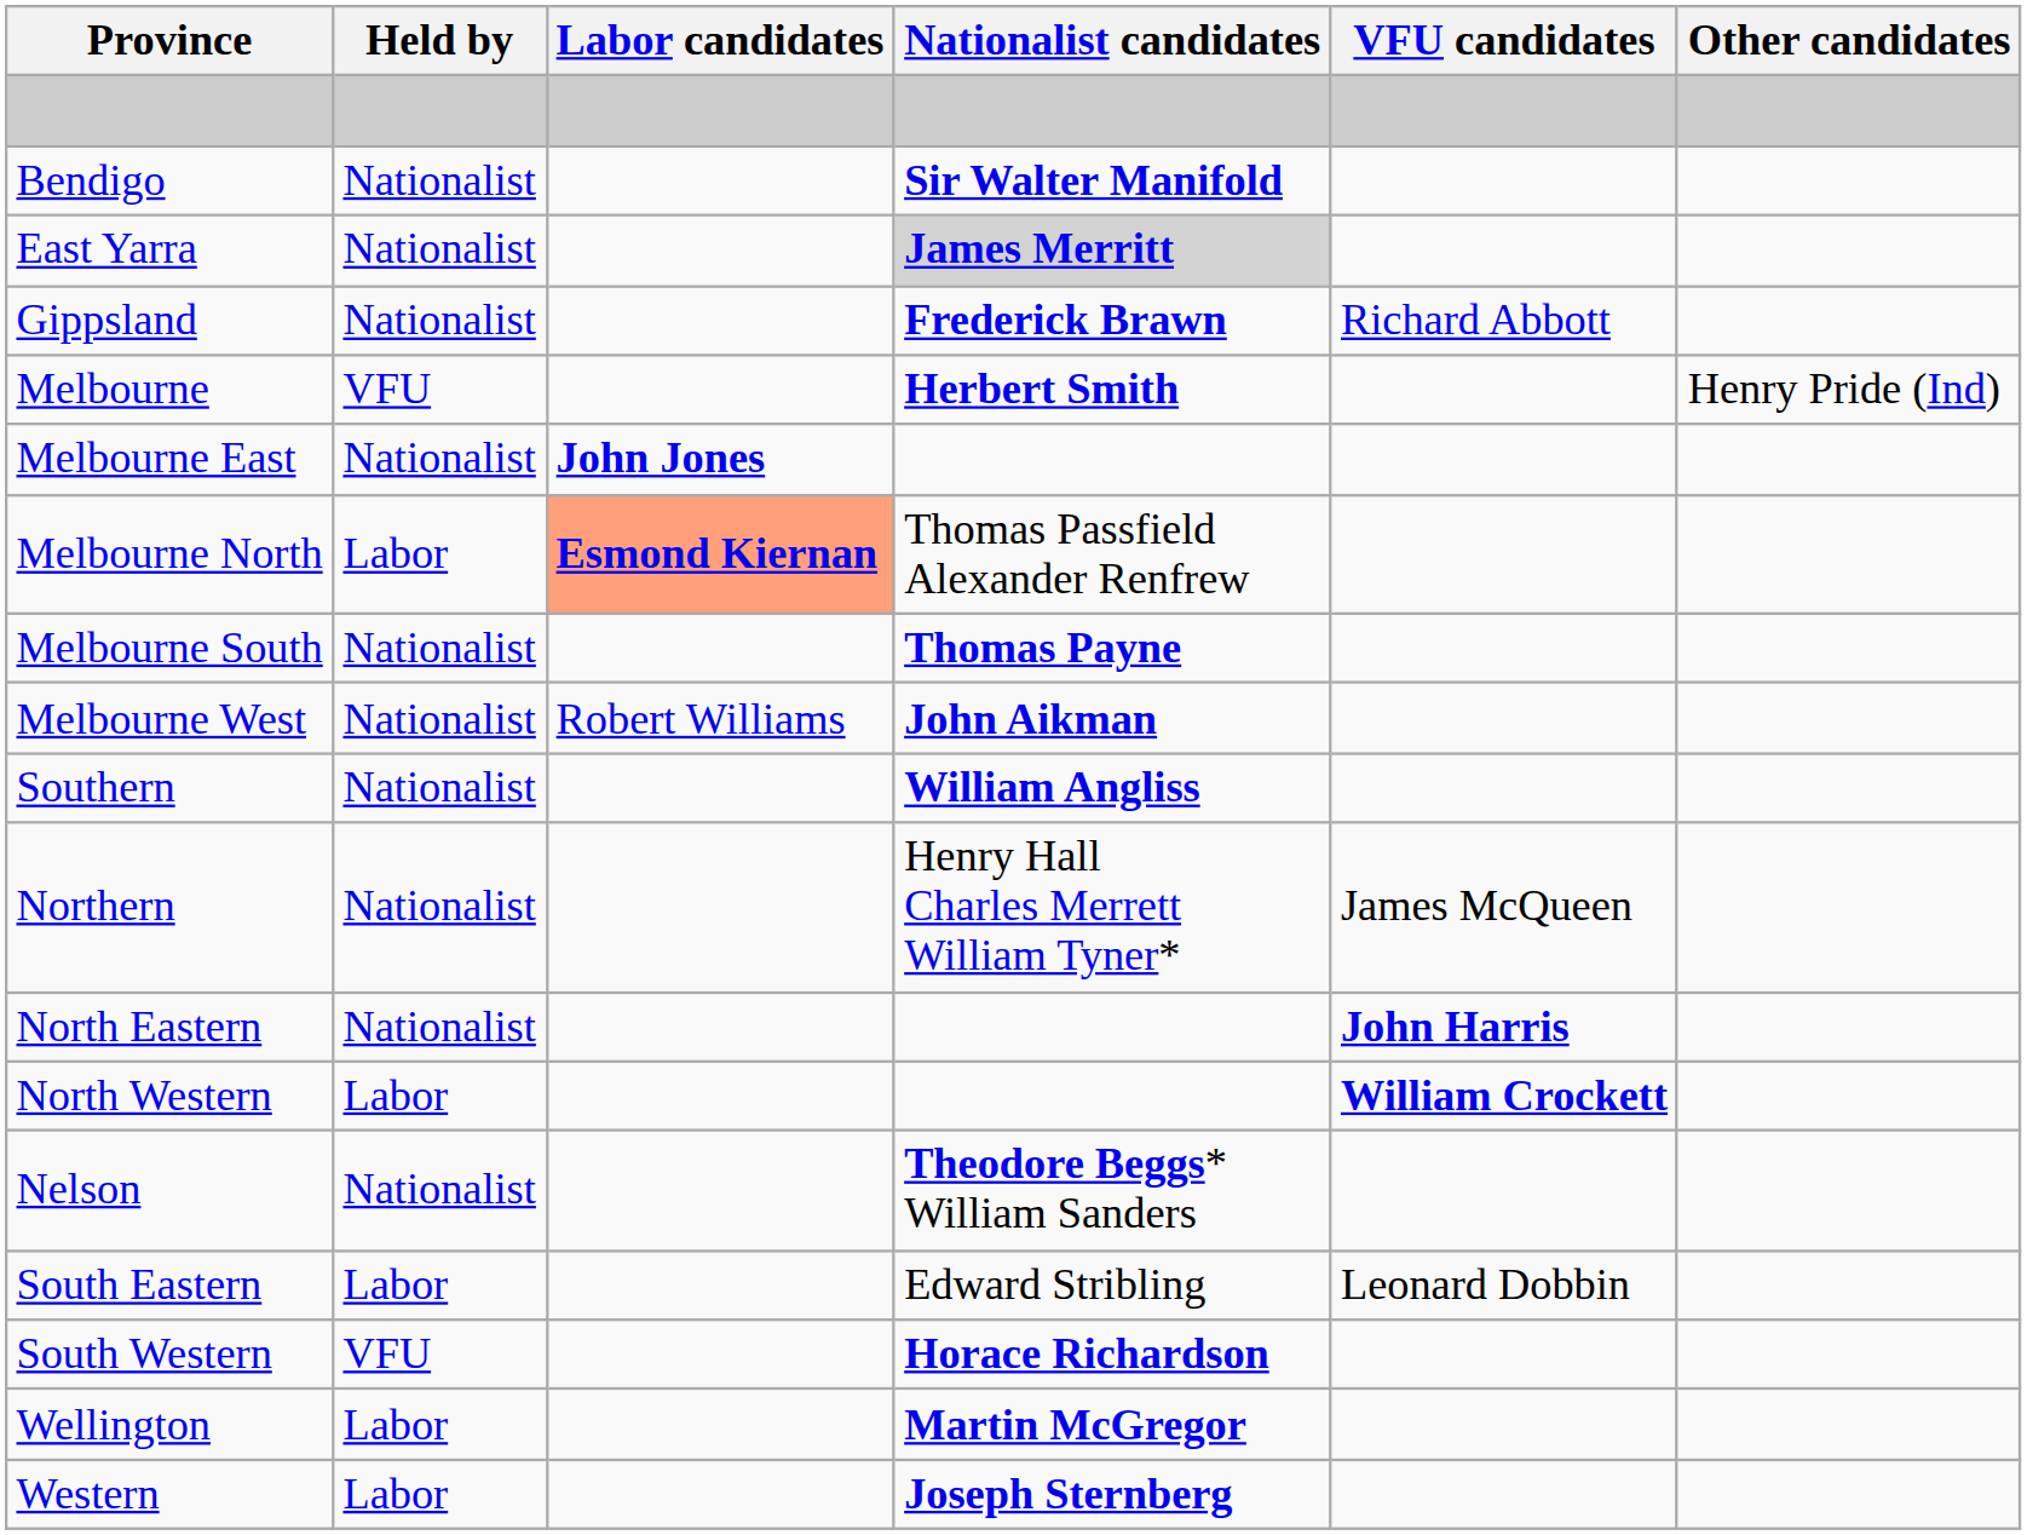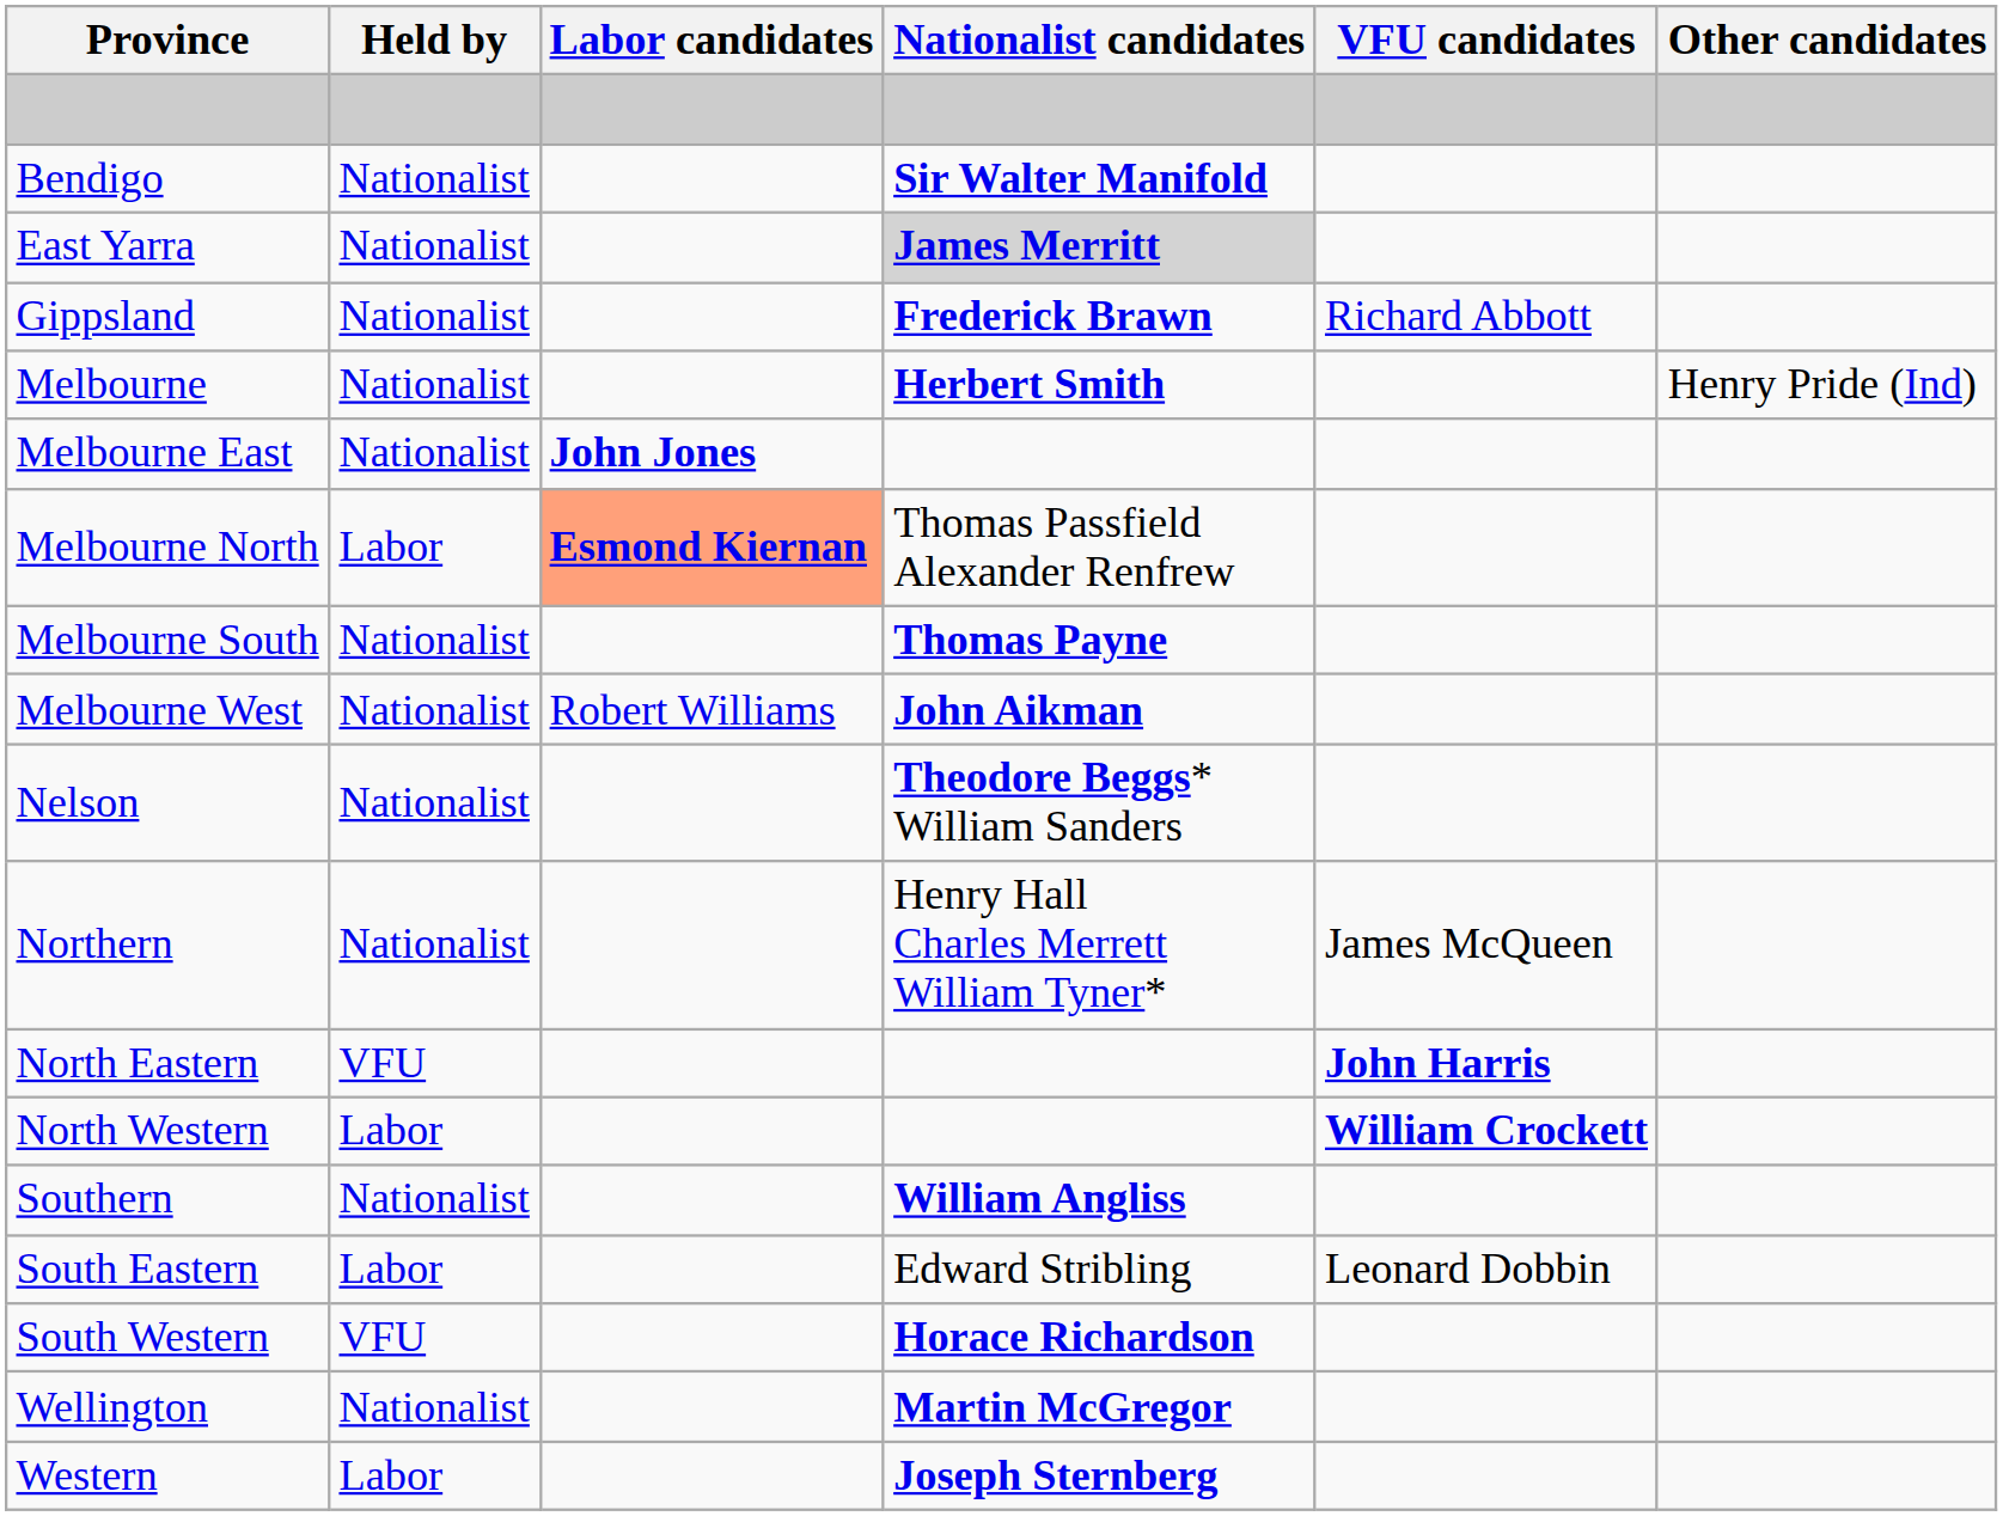 <table class="wikitable">
 <tr>
 <th>Province</th>
 <th>Held by</th>
 <th><a href='#'>Labor</a> candidates</th>
 <th><a href='#'>Nationalist</a> candidates</th>
 <th><a href='#'>VFU</a> candidates</th>
 <th>Other candidates</th>
 </tr>
 <tr bgcolor="#cccccc">
 <td></td>
 <td></td>
 <td></td>
 <td></td>
 <td></td>
 <td> </td>
 </tr>
 <tr>
 <td><a href='#'>Bendigo</a></td>
 <td><a href='#'>Nationalist</a></td>
 <td></td>
 <td><strong><a href='#'>Sir Walter Manifold</a></strong></td>
 <td></td>
 <td></td>
 </tr>
 <tr>
 <td><a href='#'>East Yarra</a></td>
 <td><a href='#'>Nationalist</a></td>
 <td></td>
 <td style="background: lightgrey;"><strong><a href='#'>James Merritt</a></strong></td>
 <td></td>
 <td></td>
 </tr>
 <tr>
 <td><a href='#'>Gippsland</a></td>
 <td><a href='#'>Nationalist</a></td>
 <td></td>
 <td><strong><a href='#'>Frederick Brawn</a></strong></td>
 <td><a href='#'>Richard Abbott</a></td>
 <td></td>
 </tr>
 <tr>
 <td><a href='#'>Melbourne</a></td>
-<td><a href='#'>VFU</a></td>
+<td><a href='#'>Nationalist</a></td>
 <td></td>
 <td><strong><a href='#'>Herbert Smith</a></strong></td>
 <td></td>
 <td>Henry Pride (<a href='#'>Ind</a>)</td>
 </tr>
 <tr>
 <td><a href='#'>Melbourne East</a></td>
 <td><a href='#'>Nationalist</a></td>
 <td><strong><a href='#'>John Jones</a></strong></td>
 <td></td>
 <td></td>
 <td></td>
 </tr>
 <tr>
 <td><a href='#'>Melbourne North</a></td>
 <td><a href='#'>Labor</a></td>
 <td style="background: lightsalmon;"><strong><a href='#'>Esmond Kiernan</a></strong></td>
 <td>Thomas Passfield <br> Alexander Renfrew</td>
 <td></td>
 <td></td>
 </tr>
 <tr>
 <td><a href='#'>Melbourne South</a></td>
 <td><a href='#'>Nationalist</a></td>
 <td></td>
 <td><strong><a href='#'>Thomas Payne</a></strong></td>
 <td></td>
 <td></td>
 </tr>
 <tr>
 <td><a href='#'>Melbourne West</a></td>
 <td><a href='#'>Nationalist</a></td>
 <td><a href='#'>Robert Williams</a></td>
 <td><strong><a href='#'>John Aikman</a></strong></td>
 <td></td>
 <td></td>
 </tr>
 <tr>
-<td><a href='#'>Southern</a></td>
+<td><a href='#'>Nelson</a></td>
 <td><a href='#'>Nationalist</a></td>
 <td></td>
-<td><strong><a href='#'>William Angliss</a></strong></td>
+<td><strong><a href='#'>Theodore Beggs</a></strong>* <br> William Sanders</td>
 <td></td>
 <td></td>
 </tr>
 <tr>
 <td><a href='#'>Northern</a></td>
 <td><a href='#'>Nationalist</a></td>
 <td></td>
 <td>Henry Hall <br> <a href='#'>Charles Merrett</a> <br> <a href='#'>William Tyner</a>*</td>
 <td>James McQueen</td>
 <td></td>
 </tr>
 <tr>
 <td><a href='#'>North Eastern</a></td>
-<td><a href='#'>Nationalist</a></td>
+<td><a href='#'>VFU</a></td>
 <td></td>
 <td></td>
 <td><strong><a href='#'>John Harris</a></strong></td>
 <td></td>
 </tr>
 <tr>
 <td><a href='#'>North Western</a></td>
 <td><a href='#'>Labor</a></td>
 <td></td>
 <td></td>
 <td><strong><a href='#'>William Crockett</a></strong></td>
 <td></td>
 </tr>
 <tr>
-<td><a href='#'>Nelson</a></td>
+<td><a href='#'>Southern</a></td>
 <td><a href='#'>Nationalist</a></td>
 <td></td>
-<td><strong><a href='#'>Theodore Beggs</a></strong>* <br> William Sanders</td>
+<td><strong><a href='#'>William Angliss</a></strong></td>
 <td></td>
 <td></td>
 </tr>
 <tr>
 <td><a href='#'>South Eastern</a></td>
 <td><a href='#'>Labor</a></td>
 <td></td>
 <td>Edward Stribling</td>
 <td>Leonard Dobbin</td>
 <td></td>
 </tr>
 <tr>
 <td><a href='#'>South Western</a></td>
 <td><a href='#'>VFU</a></td>
 <td></td>
 <td><strong><a href='#'>Horace Richardson</a></strong></td>
 <td></td>
 <td></td>
 </tr>
 <tr>
 <td><a href='#'>Wellington</a></td>
-<td><a href='#'>Labor</a></td>
+<td><a href='#'>Nationalist</a></td>
 <td></td>
 <td><strong><a href='#'>Martin McGregor</a></strong></td>
 <td></td>
 <td></td>
 </tr>
 <tr>
 <td><a href='#'>Western</a></td>
 <td><a href='#'>Labor</a></td>
 <td></td>
 <td><strong><a href='#'>Joseph Sternberg</a></strong></td>
 <td></td>
 <td></td>
 </tr>
 </table>
